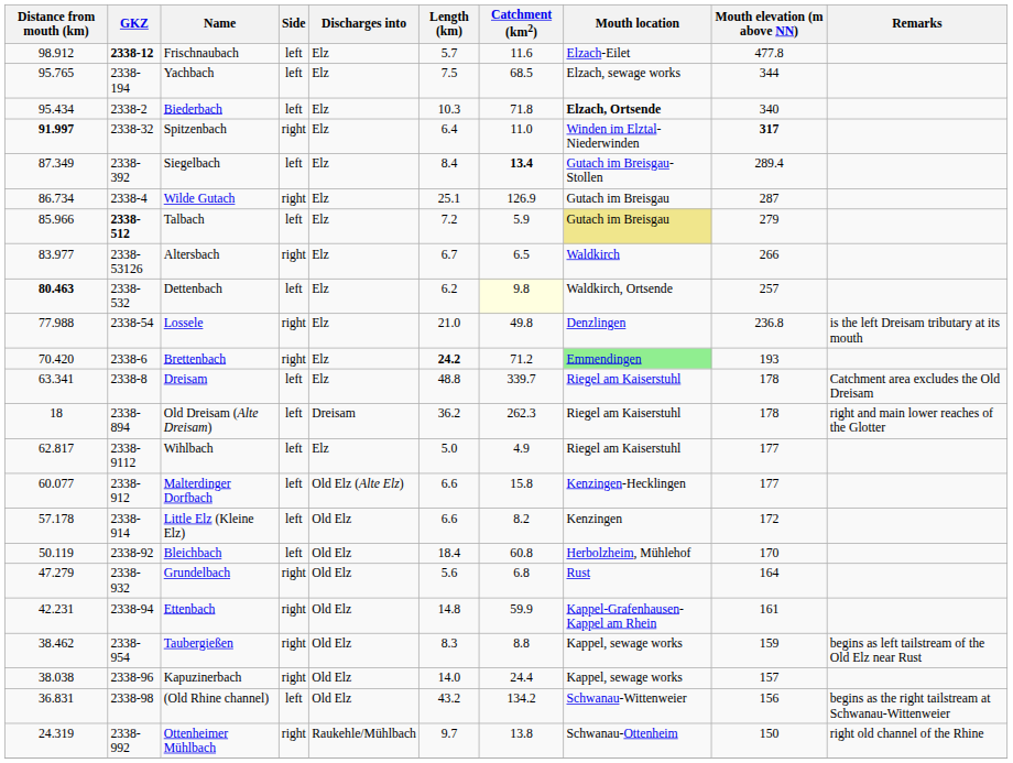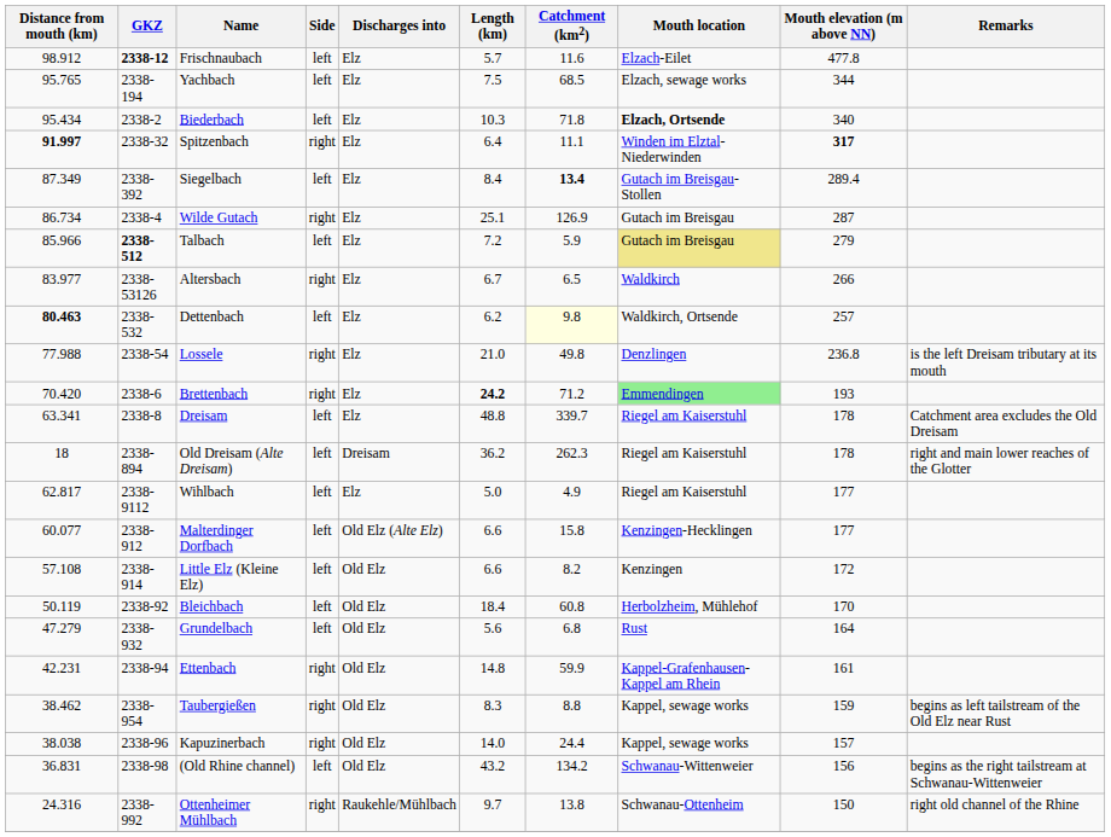 <table class="wikitable sortable">
 <tr class="hintergrundfarbe6">
 <th>Distance from mouth (km)</th>
 <th><a href='#'>GKZ</a></th>
 <th>Name</th>
 <th>Side</th>
 <th>Discharges into</th>
 <th>Length (km)</th>
 <th><a href='#'>Catchment</a> (km<sup>2</sup>)</th>
 <th>Mouth location</th>
 <th>Mouth elevation (m above <a href='#'>NN</a>)</th>
 <th>Remarks</th>
 </tr>
 <tr style="vertical-align:top;">
 <td style="text-align:center">98.912</td>
 <td style="text-align:left"><strong>2338-12</strong></td>
 <td style="text-align:left">Frischnaubach</td>
 <td style="text-align:center">left</td>
 <td style="text-align:left">Elz</td>
 <td style="text-align:center">5.7</td>
 <td style="text-align:center">11.6</td>
 <td style="text-align:left"><a href='#'>Elzach</a>-Eilet</td>
 <td style="text-align:center">477.8</td>
 <td style="text-align:left"></td>
 </tr>
 <tr style="vertical-align:top;">
 <td style="text-align:center">95.765</td>
 <td style="text-align:left">2338-194</td>
 <td style="text-align:left">Yachbach</td>
 <td style="text-align:center">left</td>
 <td style="text-align:left">Elz</td>
 <td style="text-align:center">7.5</td>
 <td style="text-align:center">68.5</td>
 <td style="text-align:left">Elzach, sewage works</td>
 <td style="text-align:center">344</td>
 <td style="text-align:left"></td>
 </tr>
 <tr style="vertical-align:top;">
 <td style="text-align:center">95.434</td>
 <td style="text-align:left">2338-2</td>
 <td style="text-align:left"><a href='#'>Biederbach</a></td>
 <td style="text-align:center">left</td>
 <td style="text-align:left">Elz</td>
 <td style="text-align:center">10.3</td>
 <td style="text-align:center">71.8</td>
 <td style="text-align:left"><strong>Elzach, Ortsende</strong></td>
 <td style="text-align:center">340</td>
 <td style="text-align:left"></td>
 </tr>
 <tr style="vertical-align:top;">
 <td style="text-align:center"><strong>91.997</strong></td>
 <td style="text-align:left">2338-32</td>
 <td style="text-align:left">Spitzenbach</td>
 <td style="text-align:center">right</td>
 <td style="text-align:left">Elz</td>
 <td style="text-align:center">6.4</td>
-<td style="text-align:center">11.0</td>
+<td style="text-align:center">11.1</td>
 <td style="text-align:left"><a href='#'>Winden im Elztal</a>-Niederwinden</td>
 <td style="text-align:center"><strong>317</strong></td>
 <td style="text-align:left"></td>
 </tr>
 <tr style="vertical-align:top;">
 <td style="text-align:center">87.349</td>
 <td style="text-align:left">2338-392</td>
 <td style="text-align:left">Siegelbach</td>
 <td style="text-align:center">left</td>
 <td style="text-align:left">Elz</td>
 <td style="text-align:center">8.4</td>
 <td style="text-align:center"><strong>13.4</strong></td>
 <td style="text-align:left"><a href='#'>Gutach im Breisgau</a>-Stollen</td>
 <td style="text-align:center">289.4</td>
 <td style="text-align:left"></td>
 </tr>
 <tr style="vertical-align:top;">
 <td style="text-align:center">86.734</td>
 <td style="text-align:left">2338-4</td>
 <td style="text-align:left"><a href='#'>Wilde Gutach</a></td>
 <td style="text-align:center">right</td>
 <td style="text-align:left">Elz</td>
 <td style="text-align:center">25.1</td>
 <td style="text-align:center">126.9</td>
 <td style="text-align:left">Gutach im Breisgau</td>
 <td style="text-align:center">287</td>
 <td style="text-align:left"></td>
 </tr>
 <tr style="vertical-align:top;">
 <td style="text-align:center">85.966</td>
 <td style="text-align:left"><strong>2338-512</strong></td>
 <td style="text-align:left">Talbach</td>
 <td style="text-align:center">left</td>
 <td style="text-align:left">Elz</td>
 <td style="text-align:center">7.2</td>
 <td style="text-align:center">5.9</td>
 <td style="background: khaki; text-align:left">Gutach im Breisgau</td>
 <td style="text-align:center">279</td>
 <td style="text-align:left"></td>
 </tr>
 <tr style="vertical-align:top;">
 <td style="text-align:center">83.977</td>
 <td style="text-align:left">2338-53126</td>
 <td style="text-align:left">Altersbach</td>
 <td style="text-align:center">right</td>
 <td style="text-align:left">Elz</td>
 <td style="text-align:center">6.7</td>
 <td style="text-align:center">6.5</td>
 <td style="text-align:left"><a href='#'>Waldkirch</a></td>
 <td style="text-align:center">266</td>
 <td style="text-align:left"></td>
 </tr>
 <tr style="vertical-align:top;">
 <td style="text-align:center"><strong>80.463</strong></td>
 <td style="text-align:left">2338-532</td>
 <td style="text-align:left">Dettenbach</td>
 <td style="text-align:center">left</td>
 <td style="text-align:left">Elz</td>
 <td style="text-align:center">6.2</td>
 <td style="background: lightyellow; text-align:center">9.8</td>
 <td style="text-align:left">Waldkirch, Ortsende</td>
 <td style="text-align:center">257</td>
 <td style="text-align:left"></td>
 </tr>
 <tr style="vertical-align:top;">
 <td style="text-align:center">77.988</td>
 <td style="text-align:left">2338-54</td>
 <td style="text-align:left"><a href='#'>Lossele</a></td>
 <td style="text-align:center">right</td>
 <td style="text-align:left">Elz</td>
 <td style="text-align:center">21.0</td>
 <td style="text-align:center">49.8</td>
 <td style="text-align:left"><a href='#'>Denzlingen</a></td>
 <td style="text-align:center">236.8</td>
 <td style="text-align:left">is the left Dreisam tributary at its mouth</td>
 </tr>
 <tr style="vertical-align:top;">
 <td style="text-align:center">70.420</td>
 <td style="text-align:left">2338-6</td>
 <td style="text-align:left"><a href='#'>Brettenbach</a></td>
 <td style="text-align:center">right</td>
 <td style="text-align:left">Elz</td>
 <td style="text-align:center"><strong>24.2</strong></td>
 <td style="text-align:center">71.2</td>
 <td style="background: lightgreen; text-align:left"><a href='#'>Emmendingen</a></td>
 <td style="text-align:center">193</td>
 <td style="text-align:left"></td>
 </tr>
 <tr style="vertical-align:top;">
 <td style="text-align:center">63.341</td>
 <td style="text-align:left">2338-8</td>
 <td style="text-align:left"><a href='#'>Dreisam</a></td>
 <td style="text-align:center">left</td>
 <td style="text-align:left">Elz</td>
 <td style="text-align:center">48.8</td>
 <td style="text-align:center">339.7</td>
 <td style="text-align:left"><a href='#'>Riegel am Kaiserstuhl</a></td>
 <td style="text-align:center">178</td>
 <td style="text-align:left">Catchment area excludes the Old Dreisam</td>
 </tr>
 <tr style="vertical-align:top;">
 <td style="text-align:center">18</td>
 <td style="text-align:left">2338-894</td>
 <td style="text-align:left">Old Dreisam (<em>Alte Dreisam</em>)</td>
 <td style="text-align:center">left</td>
 <td style="text-align:left">Dreisam</td>
 <td style="text-align:center">36.2</td>
 <td style="text-align:center">262.3</td>
 <td style="text-align:left">Riegel am Kaiserstuhl</td>
 <td style="text-align:center">178</td>
 <td style="text-align:left">right and main lower reaches of the Glotter</td>
 </tr>
 <tr style="vertical-align:top;">
 <td style="text-align:center">62.817</td>
 <td style="text-align:left">2338-9112</td>
 <td style="text-align:left">Wihlbach</td>
 <td style="text-align:center">left</td>
 <td style="text-align:left">Elz</td>
 <td style="text-align:center">5.0</td>
 <td style="text-align:center">4.9</td>
 <td style="text-align:left">Riegel am Kaiserstuhl</td>
 <td style="text-align:center">177</td>
 <td style="text-align:left"></td>
 </tr>
 <tr style="vertical-align:top;">
 <td style="text-align:center">60.077</td>
 <td style="text-align:left">2338-912</td>
 <td style="text-align:left"><a href='#'>Malterdinger Dorfbach</a></td>
 <td style="text-align:center">left</td>
 <td style="text-align:left">Old Elz (<em>Alte Elz</em>)</td>
 <td style="text-align:center">6.6</td>
 <td style="text-align:center">15.8</td>
 <td style="text-align:left"><a href='#'>Kenzingen</a>-Hecklingen</td>
 <td style="text-align:center">177</td>
 <td style="text-align:left"></td>
 </tr>
 <tr style="vertical-align:top;">
-<td style="text-align:center">57.178</td>
+<td style="text-align:center">57.108</td>
 <td style="text-align:left">2338-914</td>
 <td style="text-align:left"><a href='#'>Little Elz</a> (Kleine Elz)</td>
 <td style="text-align:center">left</td>
 <td style="text-align:left">Old Elz</td>
 <td style="text-align:center">6.6</td>
 <td style="text-align:center">8.2</td>
 <td style="text-align:left">Kenzingen</td>
 <td style="text-align:center">172</td>
 <td style="text-align:left"></td>
 </tr>
 <tr style="vertical-align:top;">
 <td style="text-align:center">50.119</td>
 <td style="text-align:left">2338-92</td>
 <td style="text-align:left"><a href='#'>Bleichbach</a></td>
 <td style="text-align:center">left</td>
 <td style="text-align:left">Old Elz</td>
 <td style="text-align:center">18.4</td>
 <td style="text-align:center">60.8</td>
 <td style="text-align:left"><a href='#'>Herbolzheim</a>, Mühlehof</td>
 <td style="text-align:center">170</td>
 <td style="text-align:left"></td>
 </tr>
 <tr style="vertical-align:top;">
 <td style="text-align:center">47.279</td>
 <td style="text-align:left">2338-932</td>
 <td style="text-align:left"><a href='#'>Grundelbach</a></td>
-<td style="text-align:center">right</td>
+<td style="text-align:center">left</td>
 <td style="text-align:left">Old Elz</td>
 <td style="text-align:center">5.6</td>
 <td style="text-align:center">6.8</td>
 <td style="text-align:left"><a href='#'>Rust</a></td>
 <td style="text-align:center">164</td>
 <td style="text-align:left"></td>
 </tr>
 <tr style="vertical-align:top;">
 <td style="text-align:center">42.231</td>
 <td style="text-align:left">2338-94</td>
 <td style="text-align:left"><a href='#'>Ettenbach</a></td>
 <td style="text-align:center">right</td>
 <td style="text-align:left">Old Elz</td>
 <td style="text-align:center">14.8</td>
 <td style="text-align:center">59.9</td>
 <td style="text-align:left"><a href='#'>Kappel-Grafenhausen</a>-<a href='#'>Kappel am Rhein</a></td>
 <td style="text-align:center">161</td>
 <td style="text-align:left"></td>
 </tr>
 <tr style="vertical-align:top;">
 <td style="text-align:center">38.462</td>
 <td style="text-align:left">2338-954</td>
 <td style="text-align:left"><a href='#'>Taubergießen</a></td>
 <td style="text-align:center">right</td>
 <td style="text-align:left">Old Elz</td>
 <td style="text-align:center">8.3</td>
 <td style="text-align:center">8.8</td>
 <td style="text-align:left">Kappel, sewage works</td>
 <td style="text-align:center">159</td>
 <td style="text-align:left"> begins as left tailstream of the Old Elz near Rust</td>
 </tr>
 <tr style="vertical-align:top;">
 <td style="text-align:center">38.038</td>
 <td style="text-align:left">2338-96</td>
 <td style="text-align:left">Kapuzinerbach</td>
 <td style="text-align:center">right</td>
 <td style="text-align:left">Old Elz</td>
 <td style="text-align:center">14.0</td>
 <td style="text-align:center">24.4</td>
 <td style="text-align:left">Kappel, sewage works</td>
 <td style="text-align:center">157</td>
 <td style="text-align:left"></td>
 </tr>
 <tr style="vertical-align:top;">
 <td style="text-align:center">36.831</td>
 <td style="text-align:left">2338-98</td>
 <td style="text-align:left">(Old Rhine channel)</td>
 <td style="text-align:center">left</td>
 <td style="text-align:left">Old Elz</td>
 <td style="text-align:center">43.2</td>
 <td style="text-align:center">134.2</td>
 <td style="text-align:left"><a href='#'>Schwanau</a>-Wittenweier</td>
 <td style="text-align:center">156</td>
 <td style="text-align:left">begins as the right tailstream at Schwanau-Wittenweier</td>
 </tr>
 <tr style="vertical-align:top;">
-<td style="text-align:center">24.319</td>
+<td style="text-align:center">24.316</td>
 <td style="text-align:left">2338-992</td>
 <td style="text-align:left"><a href='#'>Ottenheimer Mühlbach</a></td>
 <td style="text-align:center">right</td>
 <td style="text-align:left">Raukehle/Mühlbach</td>
 <td style="text-align:center">9.7</td>
 <td style="text-align:center">13.8</td>
 <td style="text-align:left">Schwanau-<a href='#'>Ottenheim</a></td>
 <td style="text-align:center">150</td>
 <td style="text-align:left">right old channel of the Rhine</td>
 </tr>
 <tr>
 </tr>
 </table>
